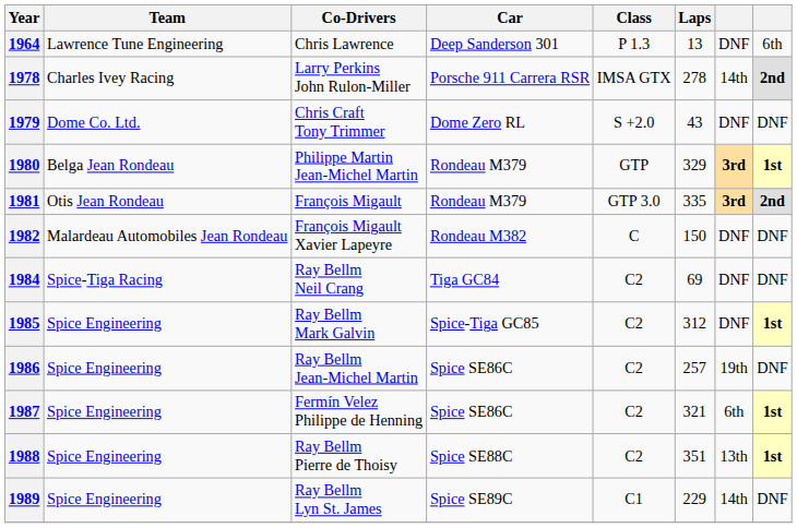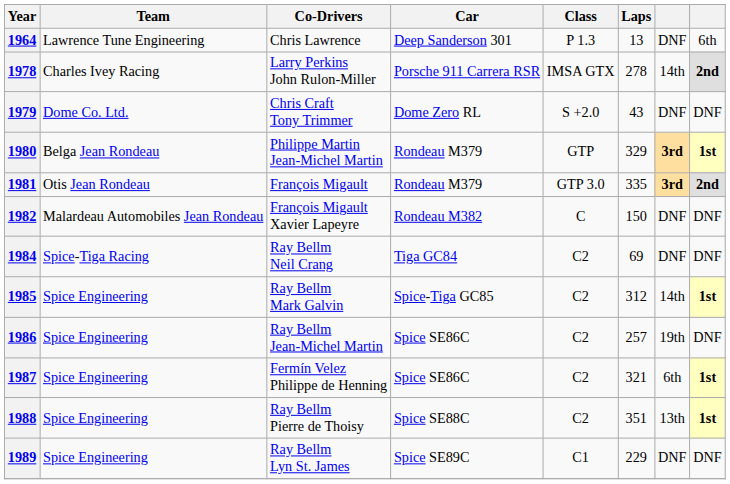 <table class="wikitable" style="text-align:center; font-size:90%">
 <tr>
 <th>Year</th>
 <th>Team</th>
 <th>Co-Drivers</th>
 <th>Car</th>
 <th>Class</th>
 <th>Laps</th>
 <th></th>
 <th></th>
 </tr>
 <tr>
 <th><a href='#'>1964</a></th>
 <td align="left"> Lawrence Tune Engineering</td>
 <td align="left"> Chris Lawrence</td>
 <td align="left"><a href='#'>Deep Sanderson</a> 301</td>
 <td>P 1.3</td>
 <td>13</td>
 <td>DNF</td>
 <td>6th</td>
 </tr>
 <tr>
 <th><a href='#'>1978</a></th>
 <td align="left"> Charles Ivey Racing</td>
 <td align="left"> <a href='#'>Larry Perkins</a><br> John Rulon-Miller</td>
 <td align="left"><a href='#'>Porsche 911 Carrera RSR</a></td>
 <td>IMSA GTX</td>
 <td>278</td>
 <td>14th</td>
 <td style="background:#DFDFDF;"><strong>2nd</strong></td>
 </tr>
 <tr>
 <th><a href='#'>1979</a></th>
 <td align="left"> <a href='#'>Dome Co. Ltd.</a></td>
 <td align="left"> <a href='#'>Chris Craft</a><br> <a href='#'>Tony Trimmer</a></td>
 <td align="left"><a href='#'>Dome Zero</a> RL</td>
 <td>S +2.0</td>
 <td>43</td>
 <td>DNF</td>
 <td>DNF</td>
 </tr>
 <tr>
 <th><a href='#'>1980</a></th>
 <td align="left"> Belga <a href='#'>Jean Rondeau</a></td>
 <td align="left"> <a href='#'>Philippe Martin</a><br> <a href='#'>Jean-Michel Martin</a></td>
 <td align="left"><a href='#'>Rondeau</a> M379</td>
 <td>GTP</td>
 <td>329</td>
 <td style="background:#FFDF9F;"><strong>3rd</strong></td>
 <td style="background:#FFFFBF;"><strong>1st</strong></td>
 </tr>
 <tr>
 <th><a href='#'>1981</a></th>
 <td align="left"> Otis <a href='#'>Jean Rondeau</a></td>
 <td align="left"> <a href='#'>François Migault</a></td>
 <td align="left"><a href='#'>Rondeau</a> M379</td>
 <td>GTP 3.0</td>
 <td>335</td>
 <td style="background:#FFDF9F;"><strong>3rd</strong></td>
 <td style="background:#DFDFDF;"><strong>2nd</strong></td>
 </tr>
 <tr>
 <th><a href='#'>1982</a></th>
 <td align="left"> Malardeau Automobiles <a href='#'>Jean Rondeau</a></td>
 <td align="left"> <a href='#'>François Migault</a><br> Xavier Lapeyre</td>
 <td align="left"><a href='#'>Rondeau M382</a></td>
 <td>C</td>
 <td>150</td>
 <td>DNF</td>
 <td>DNF</td>
 </tr>
 <tr>
 <th><a href='#'>1984</a></th>
 <td align="left"> <a href='#'>Spice</a>-<a href='#'>Tiga Racing</a></td>
 <td align="left"> <a href='#'>Ray Bellm</a><br> <a href='#'>Neil Crang</a></td>
 <td align="left"><a href='#'>Tiga GC84</a></td>
 <td>C2</td>
 <td>69</td>
 <td>DNF</td>
 <td>DNF</td>
 </tr>
 <tr>
 <th><a href='#'>1985</a></th>
 <td align="left"> <a href='#'>Spice Engineering</a></td>
 <td align="left"> <a href='#'>Ray Bellm</a><br> <a href='#'>Mark Galvin</a></td>
 <td align="left"><a href='#'>Spice</a>-<a href='#'>Tiga</a> GC85</td>
 <td>C2</td>
 <td>312</td>
-<td>DNF</td>
+<td>14th</td>
 <td style="background:#FFFFBF;"><strong>1st</strong></td>
 </tr>
 <tr>
 <th><a href='#'>1986</a></th>
 <td align="left"> <a href='#'>Spice Engineering</a></td>
 <td align="left"> <a href='#'>Ray Bellm</a><br> <a href='#'>Jean-Michel Martin</a></td>
 <td align="left"><a href='#'>Spice</a> SE86C</td>
 <td>C2</td>
 <td>257</td>
 <td>19th</td>
 <td>DNF</td>
 </tr>
 <tr>
 <th><a href='#'>1987</a></th>
 <td align="left"> <a href='#'>Spice Engineering</a></td>
 <td align="left"> <a href='#'>Fermín Velez</a><br> Philippe de Henning</td>
 <td align="left"><a href='#'>Spice</a> SE86C</td>
 <td>C2</td>
 <td>321</td>
 <td>6th</td>
 <td style="background:#FFFFBF;"><strong>1st</strong></td>
 </tr>
 <tr>
 <th><a href='#'>1988</a></th>
 <td align="left"> <a href='#'>Spice Engineering</a></td>
 <td align="left"> <a href='#'>Ray Bellm</a><br> Pierre de Thoisy</td>
 <td align="left"><a href='#'>Spice</a> SE88C</td>
 <td>C2</td>
 <td>351</td>
 <td>13th</td>
 <td style="background:#FFFFBF;"><strong>1st</strong></td>
 </tr>
 <tr>
 <th><a href='#'>1989</a></th>
 <td align="left"> <a href='#'>Spice Engineering</a></td>
 <td align="left"> <a href='#'>Ray Bellm</a><br> <a href='#'>Lyn St. James</a></td>
 <td align="left"><a href='#'>Spice</a> SE89C</td>
 <td>C1</td>
 <td>229</td>
-<td>14th</td>
+<td>DNF</td>
 <td>DNF</td>
 </tr>
 <tr>
 </tr>
 </table>
